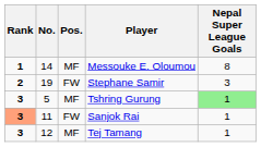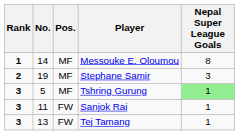 <table class="wikitable sortable alternance" style="text-align:center">
 <tr>
 <th>Rank</th>
 <th>No.</th>
 <th>Pos.</th>
 <th>Player</th>
 <th width="80">Nepal Super League Goals</th>
 </tr>
 <tr>
 <td><strong>1</strong></td>
 <td>14</td>
 <td>MF</td>
 <td align="left"> <a href='#'>Messouke E. Oloumou</a></td>
 <td>8</td>
 </tr>
 <tr>
 <td><strong>2</strong></td>
 <td>19</td>
-<td>FW</td>
+<td>MF</td>
 <td align="left"> <a href='#'>Stephane Samir</a></td>
 <td>3</td>
 </tr>
 <tr>
 <td><strong>3</strong></td>
 <td>5</td>
 <td>MF</td>
 <td align="left"> <a href='#'>Tshring Gurung</a></td>
 <td style="background: lightgreen;">1</td>
 </tr>
 <tr>
-<td style="background: lightsalmon;"><strong>3</strong></td>
+<td><strong>3</strong></td>
 <td>11</td>
 <td>FW</td>
 <td align="left"> <a href='#'>Sanjok Rai</a></td>
 <td>1</td>
 </tr>
 <tr>
 <td><strong>3</strong></td>
-<td>12</td>
-<td>MF</td>
+<td>13</td>
+<td>FW</td>
 <td align="left"> <a href='#'>Tej Tamang</a></td>
 <td>1</td>
 </tr>
 </table>
